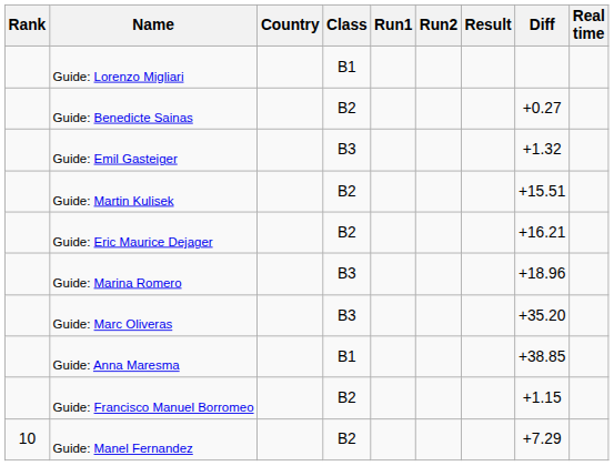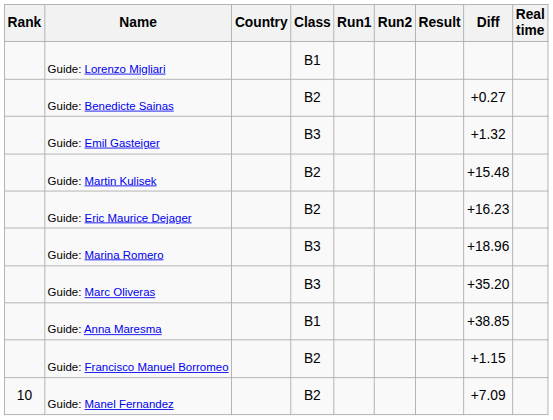 <table class="wikitable sortable" style="text-align:center">
 <tr>
 <th>Rank</th>
 <th>Name</th>
 <th>Country</th>
 <th>Class</th>
 <th>Run1</th>
 <th>Run2</th>
 <th>Result</th>
 <th Class="unsortable">Diff</th>
 <th>Real<br>time</th>
 </tr>
 <tr>
 <td></td>
 <td align=left><br><small>Guide: <a href='#'>Lorenzo Migliari</a></small></td>
 <td align=left></td>
 <td>B1</td>
 <td></td>
 <td></td>
 <td></td>
 <td></td>
 <td></td>
 </tr>
 <tr>
 <td></td>
 <td align=left><br><small>Guide: <a href='#'>Benedicte Sainas</a></small></td>
 <td align=left></td>
 <td>B2</td>
 <td></td>
 <td></td>
 <td></td>
 <td>+0.27</td>
 <td></td>
 </tr>
 <tr>
 <td></td>
 <td align=left><br><small>Guide: <a href='#'>Emil Gasteiger</a></small></td>
 <td align=left></td>
 <td>B3</td>
 <td></td>
 <td></td>
 <td></td>
 <td>+1.32</td>
 <td></td>
 </tr>
 <tr>
 <td></td>
 <td align=left><br><small>Guide: <a href='#'>Martin Kulisek</a></small></td>
 <td align=left></td>
 <td>B2</td>
 <td></td>
 <td></td>
 <td></td>
-<td>+15.51</td>
+<td>+15.48</td>
 <td></td>
 </tr>
 <tr>
 <td></td>
 <td align=left><br><small>Guide: <a href='#'>Eric Maurice Dejager</a></small></td>
 <td align=left></td>
 <td>B2</td>
 <td></td>
 <td></td>
 <td></td>
-<td>+16.21</td>
+<td>+16.23</td>
 <td></td>
 </tr>
 <tr>
 <td></td>
 <td align=left><br><small>Guide: <a href='#'>Marina Romero</a></small></td>
 <td align=left></td>
 <td>B3</td>
 <td></td>
 <td></td>
 <td></td>
 <td>+18.96</td>
 <td></td>
 </tr>
 <tr>
 <td></td>
 <td align=left><br><small>Guide: <a href='#'>Marc Oliveras</a></small></td>
 <td align=left></td>
 <td>B3</td>
 <td></td>
 <td></td>
 <td></td>
 <td>+35.20</td>
 <td></td>
 </tr>
 <tr>
 <td></td>
 <td align=left><br><small>Guide: <a href='#'>Anna Maresma</a></small></td>
 <td align=left></td>
 <td>B1</td>
 <td></td>
 <td></td>
 <td></td>
 <td>+38.85</td>
 <td></td>
 </tr>
 <tr>
 <td></td>
 <td align=left><br><small>Guide: <a href='#'>Francisco Manuel Borromeo</a></small></td>
 <td align=left></td>
 <td>B2</td>
 <td></td>
 <td></td>
 <td></td>
 <td>+1.15</td>
 <td></td>
 </tr>
 <tr>
 <td>10</td>
 <td align=left><br><small>Guide: <a href='#'>Manel Fernandez</a></small></td>
 <td align=left></td>
 <td>B2</td>
 <td></td>
 <td></td>
 <td></td>
-<td>+7.29</td>
+<td>+7.09</td>
 <td></td>
 </tr>
 </table>
